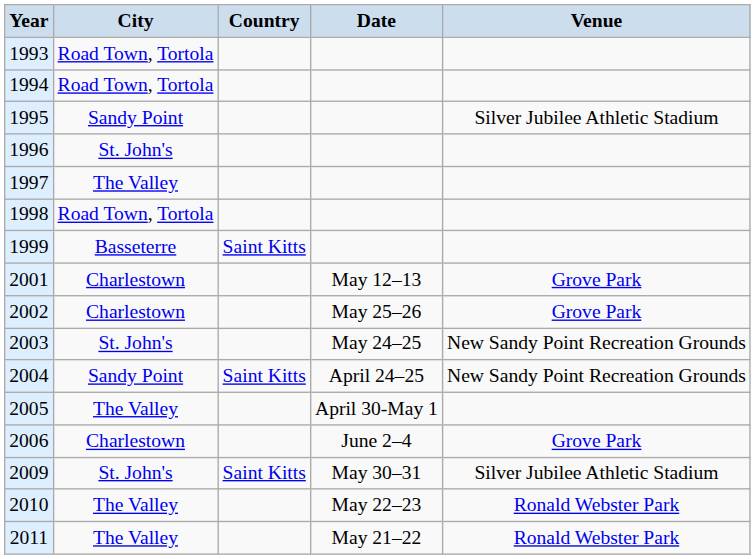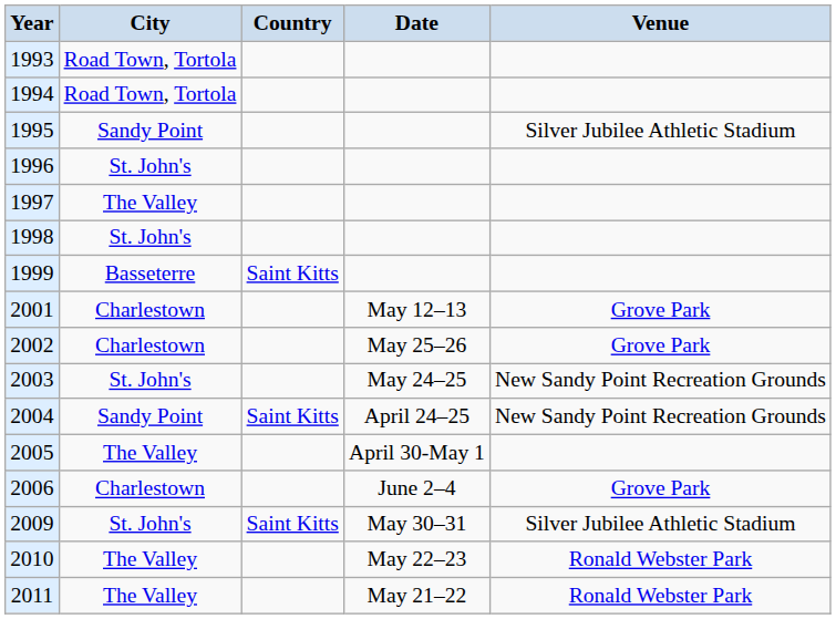 <table class="wikitable" style="text-align:center; font-size: 90%;" align="center">
 <tr>
 <th style="background-color: #CCDDEE;">Year</th>
 <th style="background-color: #CCDDEE;">City</th>
 <th style="background-color: #CCDDEE;">Country</th>
 <th style="background-color: #CCDDEE;">Date</th>
 <th style="background-color: #CCDDEE;">Venue</th>
 </tr>
 <tr>
 <td bgcolor=DDEEFF>1993</td>
 <td><a href='#'>Road Town</a>, <a href='#'>Tortola</a></td>
 <td align=left></td>
 <td></td>
 <td></td>
 </tr>
 <tr>
 <td bgcolor=DDEEFF>1994</td>
 <td><a href='#'>Road Town</a>, <a href='#'>Tortola</a></td>
 <td align=left></td>
 <td></td>
 <td></td>
 </tr>
 <tr>
 <td bgcolor=DDEEFF>1995</td>
 <td><a href='#'>Sandy Point</a></td>
 <td align=left></td>
 <td></td>
 <td>Silver Jubilee Athletic Stadium</td>
 </tr>
 <tr>
 <td bgcolor=DDEEFF>1996</td>
 <td><a href='#'>St. John's</a></td>
 <td align=left></td>
 <td></td>
 <td></td>
 </tr>
 <tr>
 <td bgcolor=DDEEFF>1997</td>
 <td><a href='#'>The Valley</a></td>
 <td align=left></td>
 <td></td>
 <td></td>
 </tr>
 <tr>
 <td bgcolor=DDEEFF>1998</td>
-<td><a href='#'>Road Town</a>, <a href='#'>Tortola</a></td>
+<td><a href='#'>St. John's</a></td>
 <td align=left></td>
 <td></td>
 <td></td>
 </tr>
 <tr>
 <td bgcolor=DDEEFF>1999</td>
 <td><a href='#'>Basseterre</a></td>
 <td align=left> <a href='#'>Saint Kitts</a></td>
 <td></td>
 <td></td>
 </tr>
 <tr>
 <td bgcolor=DDEEFF>2001</td>
 <td><a href='#'>Charlestown</a></td>
 <td align=left></td>
 <td>May 12–13</td>
 <td><a href='#'>Grove Park</a></td>
 </tr>
 <tr>
 <td bgcolor=DDEEFF>2002</td>
 <td><a href='#'>Charlestown</a></td>
 <td align=left></td>
 <td>May 25–26</td>
 <td><a href='#'>Grove Park</a></td>
 </tr>
 <tr>
 <td bgcolor=DDEEFF>2003</td>
 <td><a href='#'>St. John's</a></td>
 <td align=left></td>
 <td>May 24–25</td>
 <td>New Sandy Point Recreation Grounds</td>
 </tr>
 <tr>
 <td bgcolor=DDEEFF>2004</td>
 <td><a href='#'>Sandy Point</a></td>
 <td align=left> <a href='#'>Saint Kitts</a></td>
 <td>April 24–25</td>
 <td>New Sandy Point Recreation Grounds</td>
 </tr>
 <tr>
 <td bgcolor=DDEEFF>2005</td>
 <td><a href='#'>The Valley</a></td>
 <td align=left></td>
 <td>April 30-May 1</td>
 <td></td>
 </tr>
 <tr>
 <td bgcolor=DDEEFF>2006</td>
 <td><a href='#'>Charlestown</a></td>
 <td align=left></td>
 <td>June 2–4</td>
 <td><a href='#'>Grove Park</a></td>
 </tr>
 <tr>
 <td bgcolor=DDEEFF>2009</td>
 <td><a href='#'>St. John's</a></td>
 <td align=left> <a href='#'>Saint Kitts</a></td>
 <td>May 30–31</td>
 <td>Silver Jubilee Athletic Stadium</td>
 </tr>
 <tr>
 <td bgcolor=DDEEFF>2010</td>
 <td><a href='#'>The Valley</a></td>
 <td align=left></td>
 <td>May 22–23</td>
 <td><a href='#'>Ronald Webster Park</a></td>
 </tr>
 <tr>
 <td bgcolor=DDEEFF>2011</td>
 <td><a href='#'>The Valley</a></td>
 <td align=left></td>
 <td>May 21–22</td>
 <td><a href='#'>Ronald Webster Park</a></td>
 </tr>
 </table>
